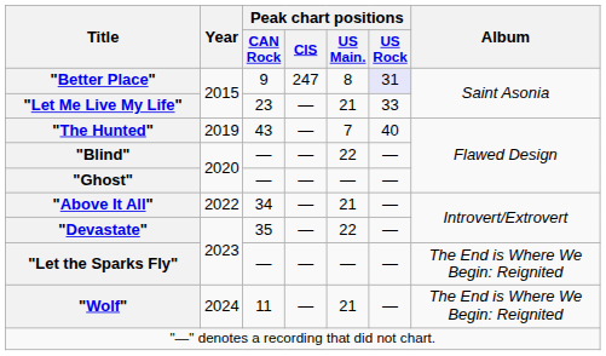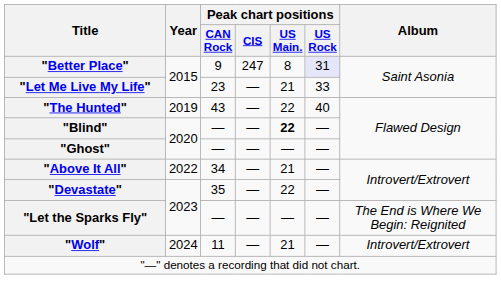 <table class="wikitable plainrowheaders" style="text-align:center;">
 <tr>
 <th rowspan="2" style="width:12em;">Title</th>
 <th rowspan="2">Year</th>
 <th colspan="4">Peak chart positions</th>
 <th rowspan="2">Album</th>
 </tr>
 <tr>
 <th scope="col" style="width:2.5em;font-size:90%;"><a href='#'>CAN<br>Rock</a><br></th>
 <th scope="col" style="width:2.5em;font-size:90%;"><a href='#'>CIS</a><br></th>
 <th scope="col" style="width:2.5em;font-size:90%;"><a href='#'>US<br>Main.</a><br></th>
 <th scope="col" style="width:2.5em;font-size:90%;"><a href='#'>US<br>Rock</a><br></th>
 </tr>
 <tr>
 <th scope="row">"<a href='#'>Better Place</a>"</th>
 <td rowspan="2">2015</td>
 <td>9</td>
 <td>247</td>
 <td>8</td>
 <td style="background: lavender;">31</td>
 <td rowspan="2"><em>Saint Asonia</em></td>
 </tr>
 <tr>
 <th scope="row">"<a href='#'>Let Me Live My Life</a>"</th>
 <td>23</td>
 <td>—</td>
 <td>21</td>
 <td>33</td>
 </tr>
 <tr>
 <th scope="row">"<a href='#'>The Hunted</a>"<br></th>
 <td>2019</td>
 <td>43</td>
 <td>—</td>
-<td>7</td>
+<td>22</td>
 <td>40</td>
 <td rowspan="3"><em>Flawed Design</em></td>
 </tr>
 <tr>
 <th scope="row">"Blind"</th>
 <td rowspan="2">2020</td>
 <td>—</td>
 <td>—</td>
-<td>22</td>
+<td><strong>22</strong></td>
 <td>—</td>
 </tr>
 <tr>
 <th scope="row">"Ghost"</th>
 <td>—</td>
 <td>—</td>
 <td>—</td>
 <td>—</td>
 </tr>
 <tr>
 <th scope="row">"<a href='#'>Above It All</a>"</th>
 <td>2022</td>
 <td>34</td>
 <td>—</td>
 <td>21</td>
 <td>—</td>
 <td rowspan="2"><em>Introvert/Extrovert</em></td>
 </tr>
 <tr>
 <th scope="row">"<a href='#'>Devastate</a>"</th>
 <td rowspan="2">2023</td>
 <td>35</td>
 <td>—</td>
 <td>22</td>
 <td>—</td>
 </tr>
 <tr>
 <th scope="row">"Let the Sparks Fly"<br></th>
 <td>—</td>
 <td>—</td>
 <td>—</td>
 <td>—</td>
 <td><em>The End is Where We Begin: Reignited</em></td>
 </tr>
 <tr>
 <th scope="row">"<a href='#'>Wolf</a>"<br></th>
 <td>2024</td>
 <td>11</td>
 <td>—</td>
 <td>21</td>
 <td>—</td>
-<td><em>The End is Where We Begin: Reignited</em></td>
+<td><em>Introvert/Extrovert</em></td>
 </tr>
 <tr>
 <td colspan="8" style="font-size:90%">"—" denotes a recording that did not chart.</td>
 </tr>
 </table>
